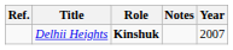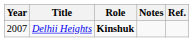 <table class="wikitable sortable" style="text-align:center">
 <tr>
-<th class="unsortable">Ref.</th>
+<th>Year</th>
 <th>Title</th>
 <th>Role</th>
 <th>Notes</th>
-<th>Year</th>
+<th class="unsortable">Ref.</th>
 </tr>
 <tr>
-<td></td>
+<td>2007</td>
 <td><em><a href='#'>Delhii Heights</a></em></td>
 <td><strong>Kinshuk</strong></td>
 <td></td>
-<td>2007</td>
+<td></td>
 </tr>
 </table>
